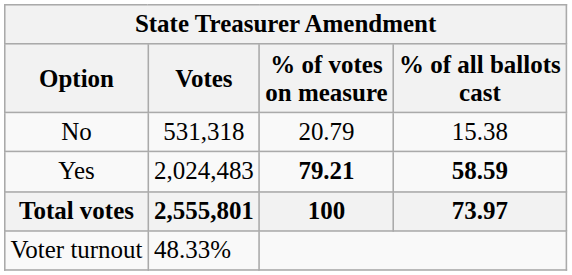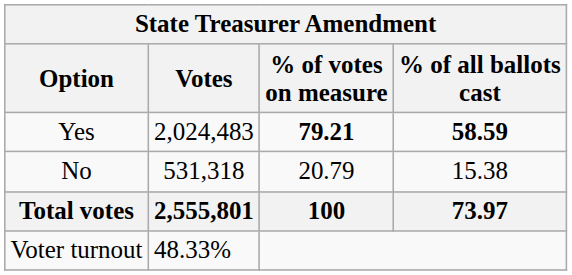 <table class="wikitable">
 <tr>
 <th colspan=4 text align=center>State Treasurer Amendment</th>
 </tr>
 <tr>
 <th>Option</th>
 <th>Votes</th>
 <th>% of votes<br>on measure</th>
 <th>% of all ballots<br>cast</th>
 </tr>
 <tr>
+<td text align=center>Yes</td>
+<td text align=center>2,024,483</td>
+<td text align=center><strong>79.21</strong></td>
+<td text align=center><strong>58.59</strong></td>
+</tr>
+<tr>
 <td text align=center>No</td>
 <td text align=center>531,318</td>
 <td text align=center>20.79</td>
 <td text align=center>15.38</td>
-</tr>
-<tr>
-<td text align=center>Yes</td>
-<td text align=center>2,024,483</td>
-<td text align=center><strong>79.21</strong></td>
-<td text align=center><strong>58.59</strong></td>
 </tr>
 <tr>
 <th text align=center>Total votes</th>
 <th text align=center><strong>2,555,801</strong></th>
 <th text align=center><strong>100</strong></th>
 <th text align=center><strong>73.97</strong></th>
 </tr>
 <tr>
 <td>Voter turnout</td>
 <td>48.33%</td>
 </tr>
 </table>
